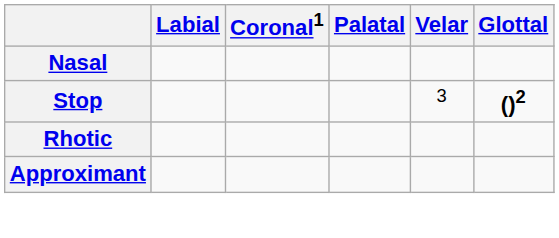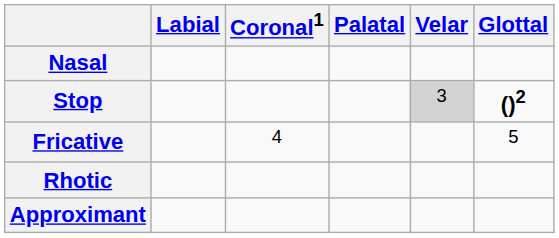 <table class="wikitable">
 <tr>
 <th></th>
 <th><a href='#'>Labial</a></th>
 <th><a href='#'>Coronal</a><sup>1</sup></th>
 <th><a href='#'>Palatal</a></th>
 <th><a href='#'>Velar</a></th>
 <th><a href='#'>Glottal</a></th>
 </tr>
 <tr align="center">
 <th><a href='#'>Nasal</a></th>
 <td></td>
 <td></td>
 <td></td>
 <td></td>
 <td></td>
 </tr>
 <tr align="center">
 <th><a href='#'>Stop</a></th>
 <td> </td>
 <td> </td>
 <td></td>
-<td> <sup>3</sup></td>
+<td style="background: lightgrey;"> <sup>3</sup></td>
 <td><strong>()<sup>2</sup></strong></td>
+</tr>
+<tr align="center">
+<th><a href='#'>Fricative</a></th>
+<td></td>
+<td>  <sup>4</sup></td>
+<td></td>
+<td></td>
+<td><sup>5</sup></td>
 </tr>
 <tr align="center">
 <th><a href='#'>Rhotic</a></th>
 <td></td>
 <td></td>
 <td></td>
 <td></td>
 <td></td>
 </tr>
 <tr align="center">
 <th><a href='#'>Approximant</a></th>
 <td></td>
 <td></td>
 <td></td>
 <td></td>
 <td></td>
 </tr>
 </table>
